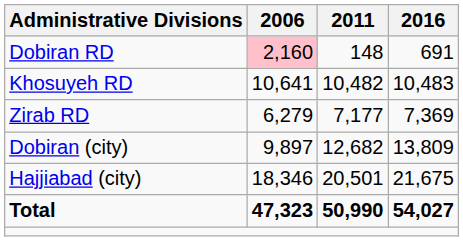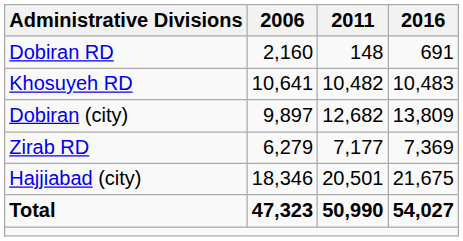 <table class="wikitable">
 <tr>
 <th>Administrative Divisions</th>
 <th>2006</th>
 <th>2011</th>
 <th>2016</th>
 </tr>
 <tr>
 <td><a href='#'>Dobiran RD</a></td>
-<td style="background: pink; text-align: right;">2,160</td>
+<td style="text-align: right;">2,160</td>
 <td style="text-align: right;">148</td>
 <td style="text-align: right;">691</td>
 </tr>
 <tr>
 <td><a href='#'>Khosuyeh RD</a></td>
 <td style="text-align: right;">10,641</td>
 <td style="text-align: right;">10,482</td>
 <td style="text-align: right;">10,483</td>
 </tr>
 <tr>
+<td><a href='#'>Dobiran</a> (city)</td>
+<td style="text-align: right;">9,897</td>
+<td style="text-align: right;">12,682</td>
+<td style="text-align: right;">13,809</td>
+</tr>
+<tr>
 <td><a href='#'>Zirab RD</a></td>
 <td style="text-align: right;">6,279</td>
 <td style="text-align: right;">7,177</td>
 <td style="text-align: right;">7,369</td>
-</tr>
-<tr>
-<td><a href='#'>Dobiran</a> (city)</td>
-<td style="text-align: right;">9,897</td>
-<td style="text-align: right;">12,682</td>
-<td style="text-align: right;">13,809</td>
 </tr>
 <tr>
 <td><a href='#'>Hajjiabad</a> (city)</td>
 <td style="text-align: right;">18,346</td>
 <td style="text-align: right;">20,501</td>
 <td style="text-align: right;">21,675</td>
 </tr>
 <tr>
 <td><strong>Total</strong></td>
 <td style="text-align: right;"><strong>47,323</strong></td>
 <td style="text-align: right;"><strong>50,990</strong></td>
 <td style="text-align: right;"><strong>54,027</strong></td>
 </tr>
 <tr>
 <td colspan=4></td>
 </tr>
 </table>
